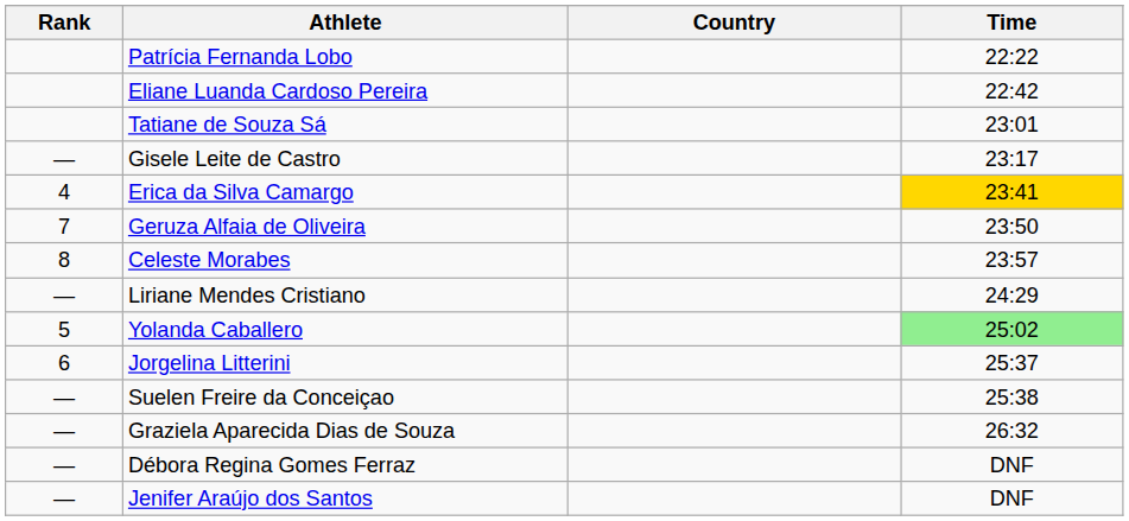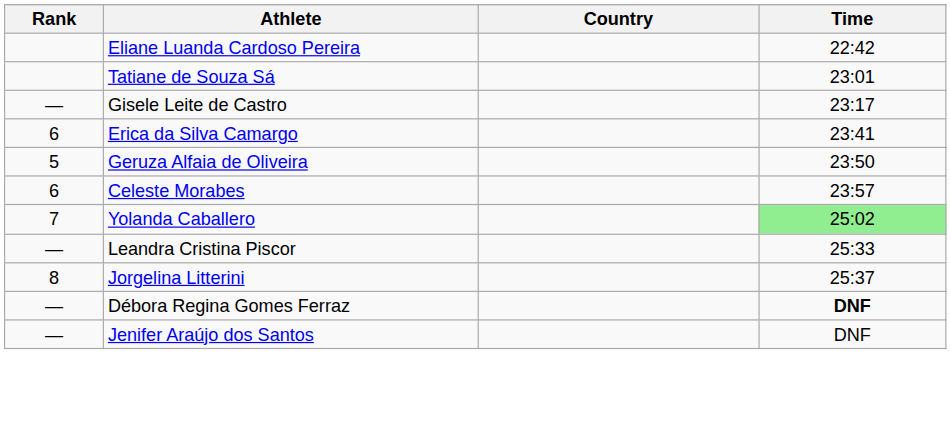 <table class="wikitable sortable" style=" text-align:center; font-size:95%;" width="50%">
 <tr>
 </tr>
 <tr>
 <th width=5%>Rank</th>
 <th width=20%>Athlete</th>
 <th width=15%>Country</th>
 <th width=10%>Time</th>
-</tr>
-<tr>
-<td align=center></td>
-<td align=left><a href='#'>Patrícia Fernanda Lobo</a></td>
-<td align=left></td>
-<td>22:22</td>
 </tr>
 <tr>
 <td align=center></td>
 <td align=left><a href='#'>Eliane Luanda Cardoso Pereira</a></td>
 <td align=left></td>
 <td>22:42</td>
 </tr>
 <tr>
 <td align=center></td>
 <td align=left><a href='#'>Tatiane de Souza Sá</a></td>
 <td align=left></td>
 <td>23:01</td>
 </tr>
 <tr>
 <td align=center>—</td>
 <td align=left>Gisele Leite de Castro</td>
 <td align=left></td>
 <td>23:17</td>
 </tr>
 <tr>
-<td align=center>4</td>
+<td align=center>6</td>
 <td align=left><a href='#'>Erica da Silva Camargo</a></td>
 <td align=left></td>
-<td style="background: gold;">23:41</td>
+<td>23:41</td>
 </tr>
 <tr>
-<td align=center>7</td>
+<td align=center>5</td>
 <td align=left><a href='#'>Geruza Alfaia de Oliveira</a></td>
 <td align=left></td>
 <td>23:50</td>
 </tr>
 <tr>
-<td align=center>8</td>
+<td align=center>6</td>
 <td align=left><a href='#'>Celeste Morabes</a></td>
 <td align=left></td>
 <td>23:57</td>
 </tr>
 <tr>
-<td align=center>—</td>
-<td align=left>Liriane Mendes Cristiano</td>
-<td align=left></td>
-<td>24:29</td>
-</tr>
-<tr>
-<td align=center>5</td>
+<td align=center>7</td>
 <td align=left><a href='#'>Yolanda Caballero</a></td>
 <td align=left></td>
 <td style="background: lightgreen;">25:02</td>
 </tr>
 <tr>
-<td align=center>6</td>
+<td align=center>—</td>
+<td align=left>Leandra Cristina Piscor</td>
+<td align=left></td>
+<td>25:33</td>
+</tr>
+<tr>
+<td align=center>8</td>
 <td align=left><a href='#'>Jorgelina Litterini</a></td>
 <td align=left></td>
 <td>25:37</td>
 </tr>
 <tr>
 <td align=center>—</td>
-<td align=left>Suelen Freire da Conceiçao</td>
-<td align=left></td>
-<td>25:38</td>
-</tr>
-<tr>
-<td align=center>—</td>
-<td align=left>Graziela Aparecida Dias de Souza</td>
-<td align=left></td>
-<td>26:32</td>
-</tr>
-<tr>
-<td align=center>—</td>
 <td align=left>Débora Regina Gomes Ferraz</td>
 <td align=left></td>
-<td>DNF</td>
+<td><strong>DNF</strong></td>
 </tr>
 <tr>
 <td align=center>—</td>
 <td align=left><a href='#'>Jenifer Araújo dos Santos</a></td>
 <td align=left></td>
 <td>DNF</td>
 </tr>
 </table>
